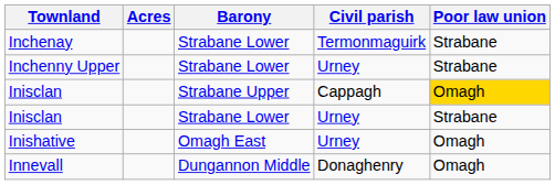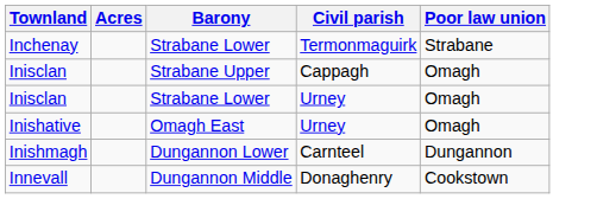 <table class="wikitable sortable" style="border:1px;">
 <tr>
 <th><a href='#'>Townland</a></th>
 <th><a href='#'>Acres</a></th>
 <th><a href='#'>Barony</a></th>
 <th><a href='#'>Civil parish</a></th>
 <th><a href='#'>Poor law union</a></th>
 </tr>
 <tr>
 <td><a href='#'>Inchenay</a></td>
 <td align="right"></td>
 <td><a href='#'>Strabane Lower</a></td>
 <td><a href='#'>Termonmaguirk</a></td>
 <td>Strabane</td>
 </tr>
 <tr>
-<td><a href='#'>Inchenny Upper</a></td>
-<td align="right"></td>
-<td><a href='#'>Strabane Lower</a></td>
-<td><a href='#'>Urney</a></td>
-<td>Strabane</td>
-</tr>
-<tr>
 <td><a href='#'>Inisclan</a></td>
 <td align="right"></td>
 <td><a href='#'>Strabane Upper</a></td>
 <td>Cappagh</td>
-<td style="background: gold;">Omagh</td>
+<td>Omagh</td>
 </tr>
 <tr>
 <td><a href='#'>Inisclan</a></td>
 <td align="right"></td>
 <td><a href='#'>Strabane Lower</a></td>
 <td><a href='#'>Urney</a></td>
-<td>Strabane</td>
+<td>Omagh</td>
 </tr>
 <tr>
 <td><a href='#'>Inishative</a></td>
 <td align="right"></td>
 <td><a href='#'>Omagh East</a></td>
 <td><a href='#'>Urney</a></td>
 <td>Omagh</td>
 </tr>
 <tr>
+<td><a href='#'>Inishmagh</a></td>
+<td align="right"></td>
+<td><a href='#'>Dungannon Lower</a></td>
+<td>Carnteel</td>
+<td>Dungannon</td>
+</tr>
+<tr>
 <td><a href='#'>Innevall</a></td>
 <td align="right"></td>
 <td><a href='#'>Dungannon Middle</a></td>
 <td>Donaghenry</td>
-<td>Omagh</td>
+<td>Cookstown</td>
 </tr>
 </table>
